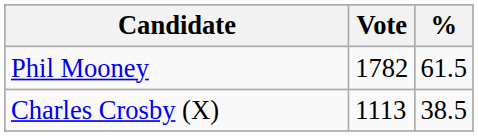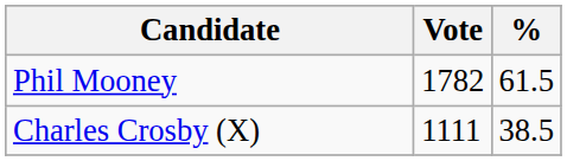 <table class="wikitable">
 <tr>
 <th bgcolor="#DDDDFF" width="200px">Candidate</th>
 <th bgcolor="#DDDDFF">Vote</th>
 <th bgcolor="#DDDDFF">%</th>
 </tr>
 <tr>
 <td><a href='#'>Phil Mooney</a></td>
 <td>1782</td>
 <td>61.5</td>
 </tr>
 <tr>
 <td><a href='#'>Charles Crosby</a> (X)</td>
-<td>1113</td>
+<td>1111</td>
 <td>38.5</td>
 </tr>
 </table>
